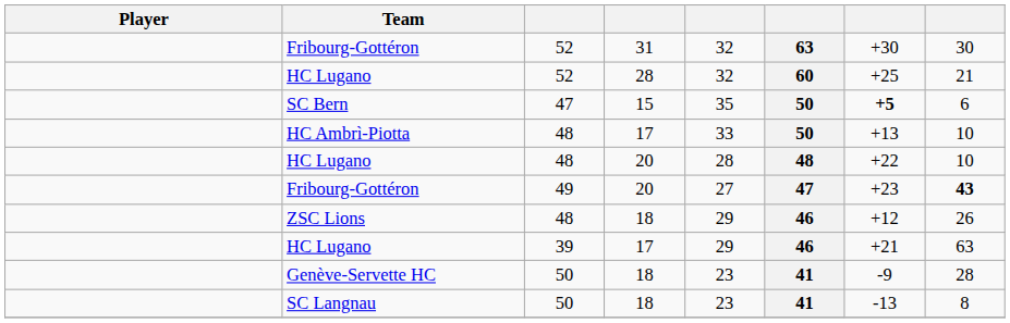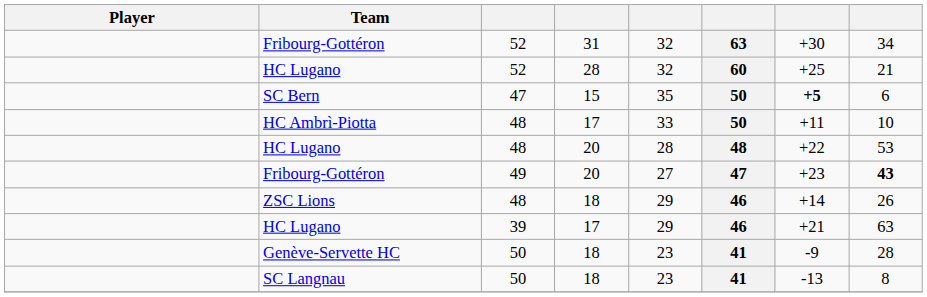 <table class="wikitable sortable" style="text-align: center">
 <tr>
 <th style="width: 15em;">Player</th>
 <th style="width: 13em;">Team</th>
 <th style="width: 4em;"></th>
 <th style="width: 4em;"></th>
 <th style="width: 4em;"></th>
 <th style="width: 4em;"></th>
 <th style="width: 4em;"></th>
 <th style="width: 4em;"></th>
 </tr>
 <tr>
 <td style="text-align:left;"> </td>
 <td style="text-align:left;"><a href='#'>Fribourg-Gottéron</a></td>
 <td>52</td>
 <td>31</td>
 <td>32</td>
 <th>63</th>
 <td>+30</td>
-<td>30</td>
+<td>34</td>
 </tr>
 <tr>
 <td style="text-align:left;"> </td>
 <td style="text-align:left;"><a href='#'>HC Lugano</a></td>
 <td>52</td>
 <td>28</td>
 <td>32</td>
 <th>60</th>
 <td>+25</td>
 <td>21</td>
 </tr>
 <tr>
 <td style="text-align:left;"> </td>
 <td style="text-align:left;"><a href='#'>SC Bern</a></td>
 <td>47</td>
 <td>15</td>
 <td>35</td>
 <th>50</th>
 <td><strong>+5</strong></td>
 <td>6</td>
 </tr>
 <tr>
 <td style="text-align:left;"> </td>
 <td style="text-align:left;"><a href='#'>HC Ambrì-Piotta</a></td>
 <td>48</td>
 <td>17</td>
 <td>33</td>
 <th>50</th>
-<td>+13</td>
+<td>+11</td>
 <td>10</td>
 </tr>
 <tr>
 <td style="text-align:left;"> </td>
 <td style="text-align:left;"><a href='#'>HC Lugano</a></td>
 <td>48</td>
 <td>20</td>
 <td>28</td>
 <th>48</th>
 <td>+22</td>
-<td>10</td>
+<td>53</td>
 </tr>
 <tr>
 <td style="text-align:left;"> </td>
 <td style="text-align:left;"><a href='#'>Fribourg-Gottéron</a></td>
 <td>49</td>
 <td>20</td>
 <td>27</td>
 <th>47</th>
 <td>+23</td>
 <td><strong>43</strong></td>
 </tr>
 <tr>
 <td style="text-align:left;"> </td>
 <td style="text-align:left;"><a href='#'>ZSC Lions</a></td>
 <td>48</td>
 <td>18</td>
 <td>29</td>
 <th>46</th>
-<td>+12</td>
+<td>+14</td>
 <td>26</td>
 </tr>
 <tr>
 <td style="text-align:left;"> </td>
 <td style="text-align:left;"><a href='#'>HC Lugano</a></td>
 <td>39</td>
 <td>17</td>
 <td>29</td>
 <th>46</th>
 <td>+21</td>
 <td>63</td>
 </tr>
 <tr>
 <td style="text-align:left;"> </td>
 <td style="text-align:left;"><a href='#'>Genève-Servette HC</a></td>
 <td>50</td>
 <td>18</td>
 <td>23</td>
 <th>41</th>
 <td>-9</td>
 <td>28</td>
 </tr>
 <tr>
 <td style="text-align:left;"> </td>
 <td style="text-align:left;"><a href='#'>SC Langnau</a></td>
 <td>50</td>
 <td>18</td>
 <td>23</td>
 <th>41</th>
 <td>-13</td>
 <td>8</td>
 </tr>
 <tr>
 </tr>
 </table>
